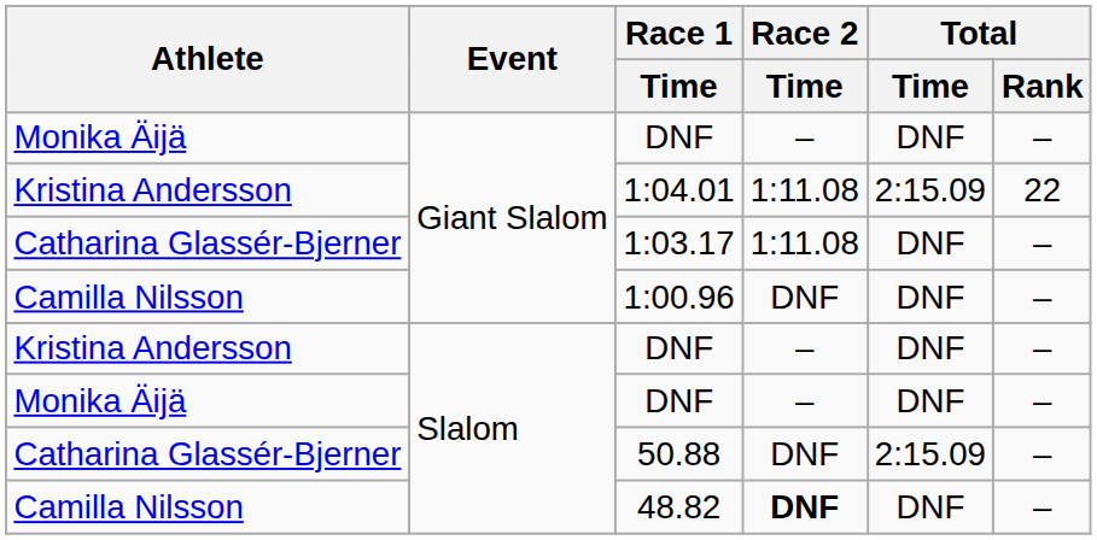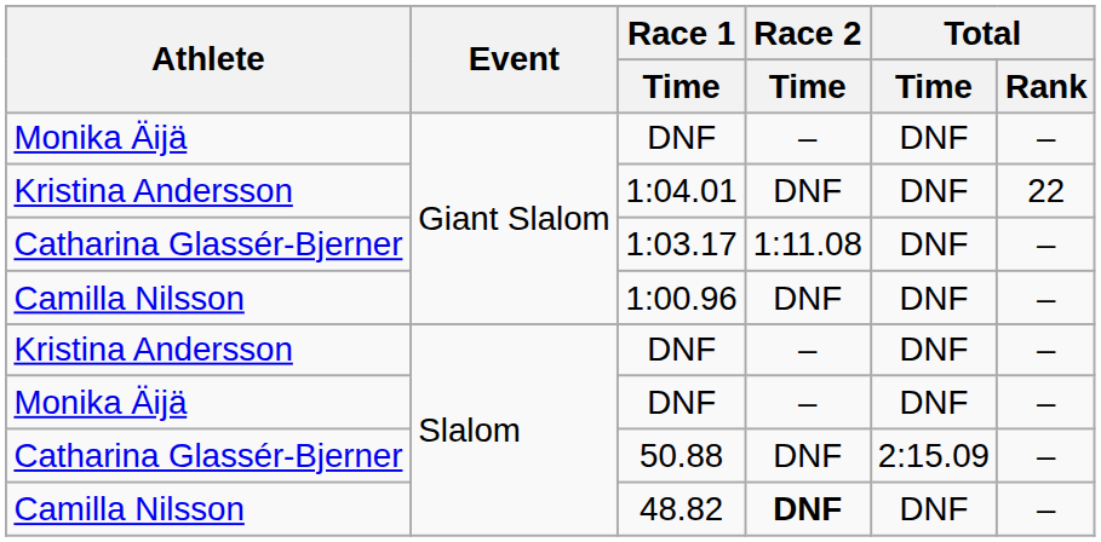 <table class="wikitable" style="font-size:90%">
 <tr>
 <th rowspan="2">Athlete</th>
 <th rowspan="2">Event</th>
 <th>Race 1</th>
 <th>Race 2</th>
 <th colspan="2">Total</th>
 </tr>
 <tr>
 <th>Time</th>
 <th>Time</th>
 <th>Time</th>
 <th>Rank</th>
 </tr>
 <tr>
 <td><a href='#'>Monika Äijä</a></td>
 <td rowspan="4">Giant Slalom</td>
 <td align="center">DNF</td>
 <td align="center">–</td>
 <td align="center">DNF</td>
 <td align="center">–</td>
 </tr>
 <tr>
 <td><a href='#'>Kristina Andersson</a></td>
 <td align="center">1:04.01</td>
-<td align="center">1:11.08</td>
-<td align="center">2:15.09</td>
+<td align="center">DNF</td>
+<td align="center">DNF</td>
 <td align="center">22</td>
 </tr>
 <tr>
 <td><a href='#'>Catharina Glassér-Bjerner</a></td>
 <td align="center">1:03.17</td>
 <td align="center">1:11.08</td>
 <td align="center">DNF</td>
 <td align="center">–</td>
 </tr>
 <tr>
 <td><a href='#'>Camilla Nilsson</a></td>
 <td align="center">1:00.96</td>
 <td align="center">DNF</td>
 <td align="center">DNF</td>
 <td align="center">–</td>
 </tr>
 <tr>
 <td><a href='#'>Kristina Andersson</a></td>
 <td rowspan="4">Slalom</td>
 <td align="center">DNF</td>
 <td align="center">–</td>
 <td align="center">DNF</td>
 <td align="center">–</td>
 </tr>
 <tr>
 <td><a href='#'>Monika Äijä</a></td>
 <td align="center">DNF</td>
 <td align="center">–</td>
 <td align="center">DNF</td>
 <td align="center">–</td>
 </tr>
 <tr>
 <td><a href='#'>Catharina Glassér-Bjerner</a></td>
 <td align="center">50.88</td>
 <td align="center">DNF</td>
 <td align="center">2:15.09</td>
 <td align="center">–</td>
 </tr>
 <tr>
 <td><a href='#'>Camilla Nilsson</a></td>
 <td align="center">48.82</td>
 <td align="center"><strong>DNF</strong></td>
 <td align="center">DNF</td>
 <td align="center">–</td>
 </tr>
 </table>
